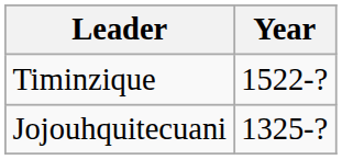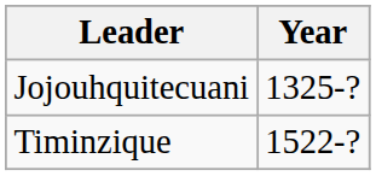 <table class="wikitable">
 <tr>
 <th>Leader</th>
 <th>Year</th>
 </tr>
 <tr>
+<td>Jojouhquitecuani</td>
+<td>1325-?</td>
+</tr>
+<tr>
 <td>Timinzique</td>
 <td>1522-?</td>
 </tr>
-<tr>
-<td>Jojouhquitecuani</td>
-<td>1325-?</td>
-</tr>
 </table>
